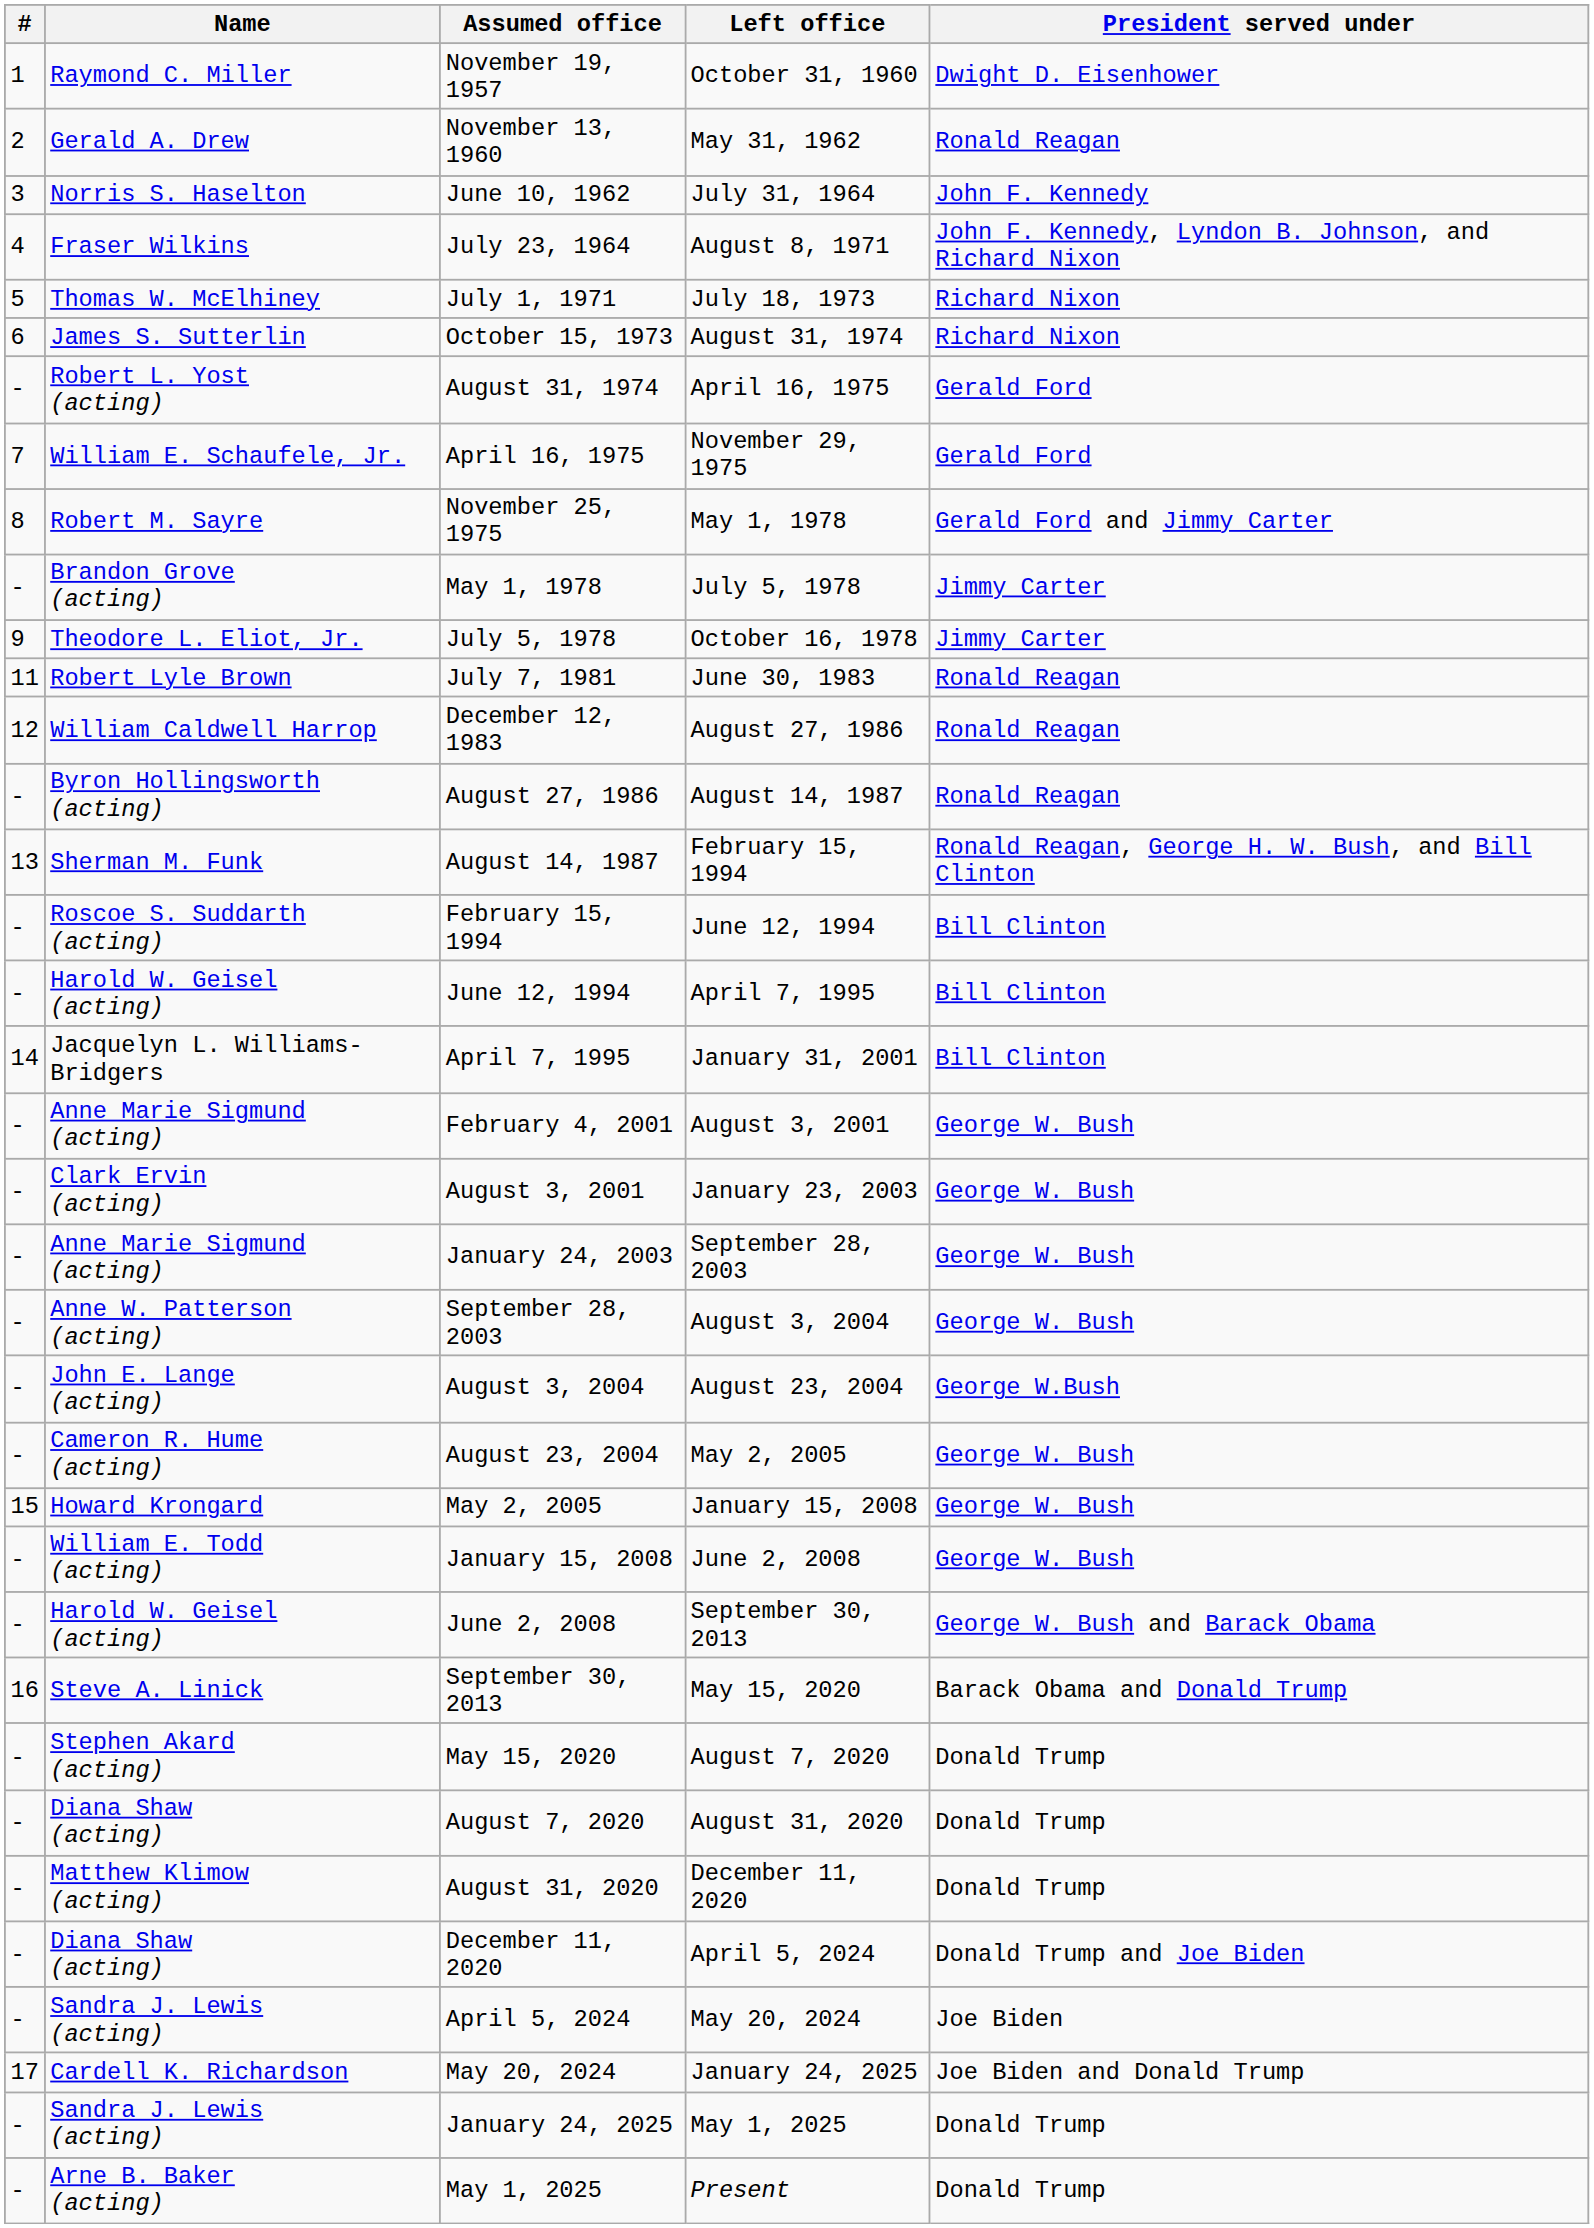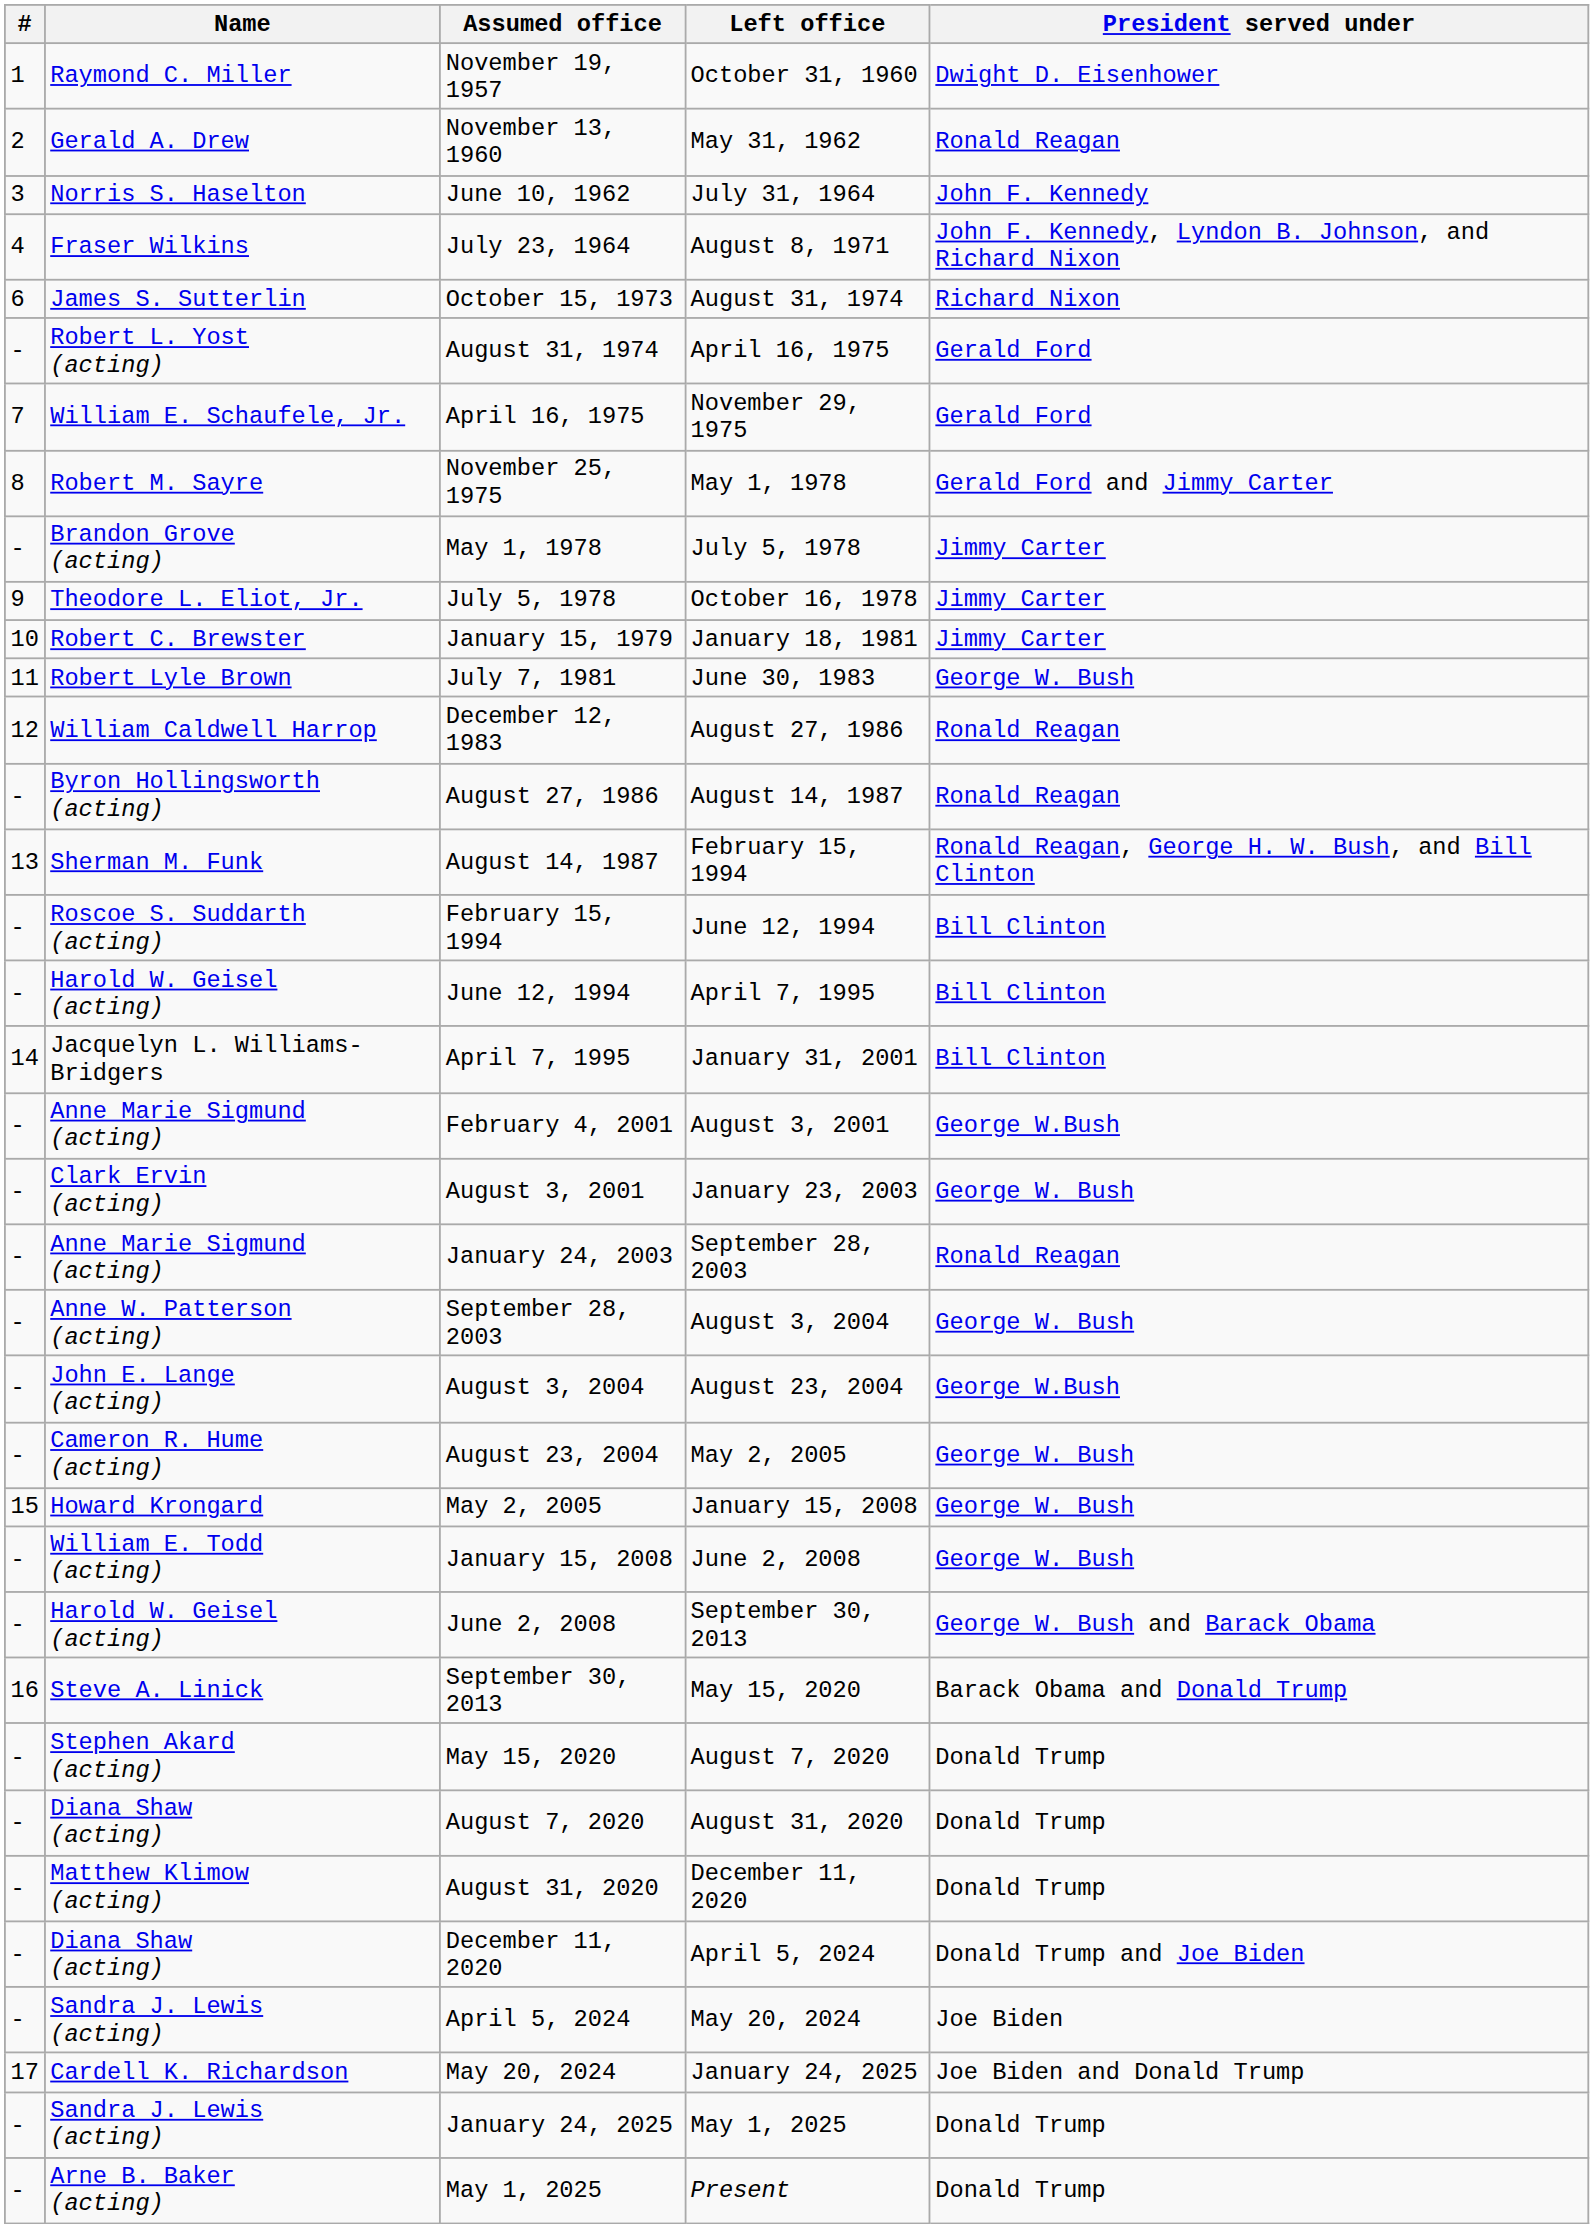 <table class="wikitable">
 <tr>
 <th>#</th>
 <th>Name</th>
 <th>Assumed office</th>
 <th>Left office</th>
 <th><a href='#'>President</a> served under</th>
 </tr>
 <tr>
 <td>1</td>
 <td><a href='#'>Raymond C. Miller</a></td>
 <td>November 19, 1957</td>
 <td>October 31, 1960</td>
 <td><a href='#'>Dwight D. Eisenhower</a></td>
 </tr>
 <tr>
 <td>2</td>
 <td><a href='#'>Gerald A. Drew</a></td>
 <td>November 13, 1960</td>
 <td>May 31, 1962</td>
 <td><a href='#'>Ronald Reagan</a></td>
 </tr>
 <tr>
 <td>3</td>
 <td><a href='#'>Norris S. Haselton</a></td>
 <td>June 10, 1962</td>
 <td>July 31, 1964</td>
 <td><a href='#'>John F. Kennedy</a></td>
 </tr>
 <tr>
 <td>4</td>
 <td><a href='#'>Fraser Wilkins</a></td>
 <td>July 23, 1964</td>
 <td>August 8, 1971</td>
 <td><a href='#'>John F. Kennedy</a>, <a href='#'>Lyndon B. Johnson</a>, and <a href='#'>Richard Nixon</a></td>
-</tr>
-<tr>
-<td>5</td>
-<td><a href='#'>Thomas W. McElhiney</a></td>
-<td>July 1, 1971</td>
-<td>July 18, 1973</td>
-<td><a href='#'>Richard Nixon</a></td>
 </tr>
 <tr>
 <td>6</td>
 <td><a href='#'>James S. Sutterlin</a></td>
 <td>October 15, 1973</td>
 <td>August 31, 1974</td>
 <td><a href='#'>Richard Nixon</a></td>
 </tr>
 <tr>
 <td>-</td>
 <td><a href='#'>Robert L. Yost</a><br><em>(acting)</em></td>
 <td>August 31, 1974</td>
 <td>April 16, 1975</td>
 <td><a href='#'>Gerald Ford</a></td>
 </tr>
 <tr>
 <td>7</td>
 <td><a href='#'>William E. Schaufele, Jr.</a></td>
 <td>April 16, 1975</td>
 <td>November 29, 1975</td>
 <td><a href='#'>Gerald Ford</a></td>
 </tr>
 <tr>
 <td>8</td>
 <td><a href='#'>Robert M. Sayre</a></td>
 <td>November 25, 1975</td>
 <td>May 1, 1978</td>
 <td><a href='#'>Gerald Ford</a> and <a href='#'>Jimmy Carter</a></td>
 </tr>
 <tr>
 <td>-</td>
 <td><a href='#'>Brandon Grove</a><br><em>(acting)</em></td>
 <td>May 1, 1978</td>
 <td>July 5, 1978</td>
 <td><a href='#'>Jimmy Carter</a></td>
 </tr>
 <tr>
 <td>9</td>
 <td><a href='#'>Theodore L. Eliot, Jr.</a></td>
 <td>July 5, 1978</td>
 <td>October 16, 1978</td>
 <td><a href='#'>Jimmy Carter</a></td>
 </tr>
 <tr>
+<td>10</td>
+<td><a href='#'>Robert C. Brewster</a></td>
+<td>January 15, 1979</td>
+<td>January 18, 1981</td>
+<td><a href='#'>Jimmy Carter</a></td>
+</tr>
+<tr>
 <td>11</td>
 <td><a href='#'>Robert Lyle Brown</a></td>
 <td>July 7, 1981</td>
 <td>June 30, 1983</td>
-<td><a href='#'>Ronald Reagan</a></td>
+<td><a href='#'>George W. Bush</a></td>
 </tr>
 <tr>
 <td>12</td>
 <td><a href='#'>William Caldwell Harrop</a></td>
 <td>December 12, 1983</td>
 <td>August 27, 1986</td>
 <td><a href='#'>Ronald Reagan</a></td>
 </tr>
 <tr>
 <td>-</td>
 <td><a href='#'>Byron Hollingsworth</a><br><em>(acting)</em></td>
 <td>August 27, 1986</td>
 <td>August 14, 1987</td>
 <td><a href='#'>Ronald Reagan</a></td>
 </tr>
 <tr>
 <td>13</td>
 <td><a href='#'>Sherman M. Funk</a></td>
 <td>August 14, 1987</td>
 <td>February 15, 1994</td>
 <td><a href='#'>Ronald Reagan</a>, <a href='#'>George H. W. Bush</a>, and <a href='#'>Bill Clinton</a></td>
 </tr>
 <tr>
 <td>-</td>
 <td><a href='#'>Roscoe S. Suddarth</a><br><em>(acting)</em></td>
 <td>February 15, 1994</td>
 <td>June 12, 1994</td>
 <td><a href='#'>Bill Clinton</a></td>
 </tr>
 <tr>
 <td>-</td>
 <td><a href='#'>Harold W. Geisel</a><br><em>(acting)</em></td>
 <td>June 12, 1994</td>
 <td>April 7, 1995</td>
 <td><a href='#'>Bill Clinton</a></td>
 </tr>
 <tr>
 <td>14</td>
 <td>Jacquelyn L. Williams-Bridgers</td>
 <td>April 7, 1995</td>
 <td>January 31, 2001</td>
 <td><a href='#'>Bill Clinton</a></td>
 </tr>
 <tr>
 <td>-</td>
 <td><a href='#'>Anne Marie Sigmund</a><br><em>(acting)</em></td>
 <td>February 4, 2001</td>
 <td>August 3, 2001</td>
-<td><a href='#'>George W. Bush</a></td>
+<td><a href='#'>George W.Bush</a></td>
 </tr>
 <tr>
 <td>-</td>
 <td><a href='#'>Clark Ervin</a><br><em>(acting)</em></td>
 <td>August 3, 2001</td>
 <td>January 23, 2003</td>
 <td><a href='#'>George W. Bush</a></td>
 </tr>
 <tr>
 <td>-</td>
 <td><a href='#'>Anne Marie Sigmund</a><br><em>(acting)</em></td>
 <td>January 24, 2003</td>
 <td>September 28, 2003</td>
-<td><a href='#'>George W. Bush</a></td>
+<td><a href='#'>Ronald Reagan</a></td>
 </tr>
 <tr>
 <td>-</td>
 <td><a href='#'>Anne W. Patterson</a><br><em>(acting)</em></td>
 <td>September 28, 2003</td>
 <td>August 3, 2004</td>
 <td><a href='#'>George W. Bush</a></td>
 </tr>
 <tr>
 <td>-</td>
 <td><a href='#'>John E. Lange</a><br><em>(acting)</em></td>
 <td>August 3, 2004</td>
 <td>August 23, 2004</td>
 <td><a href='#'>George W.Bush</a></td>
 </tr>
 <tr>
 <td>-</td>
 <td><a href='#'>Cameron R. Hume</a><br><em>(acting)</em></td>
 <td>August 23, 2004</td>
 <td>May 2, 2005</td>
 <td><a href='#'>George W. Bush</a></td>
 </tr>
 <tr>
 <td>15</td>
 <td><a href='#'>Howard Krongard</a></td>
 <td>May 2, 2005</td>
 <td>January 15, 2008</td>
 <td><a href='#'>George W. Bush</a></td>
 </tr>
 <tr>
 <td>-</td>
 <td><a href='#'>William E. Todd</a><br><em>(acting)</em></td>
 <td>January 15, 2008</td>
 <td>June 2, 2008</td>
 <td><a href='#'>George W. Bush</a></td>
 </tr>
 <tr>
 <td>-</td>
 <td><a href='#'>Harold W. Geisel</a><br><em>(acting)</em></td>
 <td>June 2, 2008</td>
 <td>September 30, 2013</td>
 <td><a href='#'>George W. Bush</a> and <a href='#'>Barack Obama</a></td>
 </tr>
 <tr>
 <td>16</td>
 <td><a href='#'>Steve A. Linick</a></td>
 <td>September 30, 2013</td>
 <td>May 15, 2020</td>
 <td>Barack Obama and <a href='#'>Donald Trump</a></td>
 </tr>
 <tr>
 <td>-</td>
 <td><a href='#'>Stephen Akard</a><br><em>(acting)</em></td>
 <td>May 15, 2020</td>
 <td>August 7, 2020</td>
 <td>Donald Trump</td>
 </tr>
 <tr>
 <td>-</td>
 <td><a href='#'>Diana Shaw</a><br><em>(acting)</em></td>
 <td>August 7, 2020</td>
 <td>August 31, 2020</td>
 <td>Donald Trump</td>
 </tr>
 <tr>
 <td>-</td>
 <td><a href='#'>Matthew Klimow</a><br><em>(acting)</em></td>
 <td>August 31, 2020</td>
 <td>December 11, 2020</td>
 <td>Donald Trump</td>
 </tr>
 <tr>
 <td>-</td>
 <td><a href='#'>Diana Shaw</a><br><em>(acting)</em></td>
 <td>December 11, 2020</td>
 <td>April 5, 2024</td>
 <td>Donald Trump and <a href='#'>Joe Biden</a></td>
 </tr>
 <tr>
 <td>-</td>
 <td><a href='#'>Sandra J. Lewis</a><br><em>(acting)</em></td>
 <td>April 5, 2024</td>
 <td>May 20, 2024</td>
 <td>Joe Biden</td>
 </tr>
 <tr>
 <td>17</td>
 <td><a href='#'>Cardell K. Richardson</a></td>
 <td>May 20, 2024</td>
 <td>January 24, 2025</td>
 <td>Joe Biden and Donald Trump</td>
 </tr>
 <tr>
 <td>-</td>
 <td><a href='#'>Sandra J. Lewis</a><br><em>(acting)</em></td>
 <td>January 24, 2025</td>
 <td>May 1, 2025</td>
 <td>Donald Trump</td>
 </tr>
 <tr>
 <td>-</td>
 <td><a href='#'>Arne B. Baker</a><br><em>(acting)</em></td>
 <td>May 1, 2025</td>
 <td><em>Present</em></td>
 <td>Donald Trump</td>
 </tr>
 </table>
